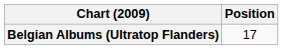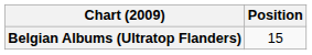 <table class="wikitable plainrowheaders" style="text-align:center">
 <tr>
 <th scope="col">Chart (2009)</th>
 <th scope="col">Position</th>
 </tr>
 <tr>
 <th scope="row">Belgian Albums (Ultratop Flanders)</th>
-<td>17</td>
+<td>15</td>
 </tr>
 </table>
